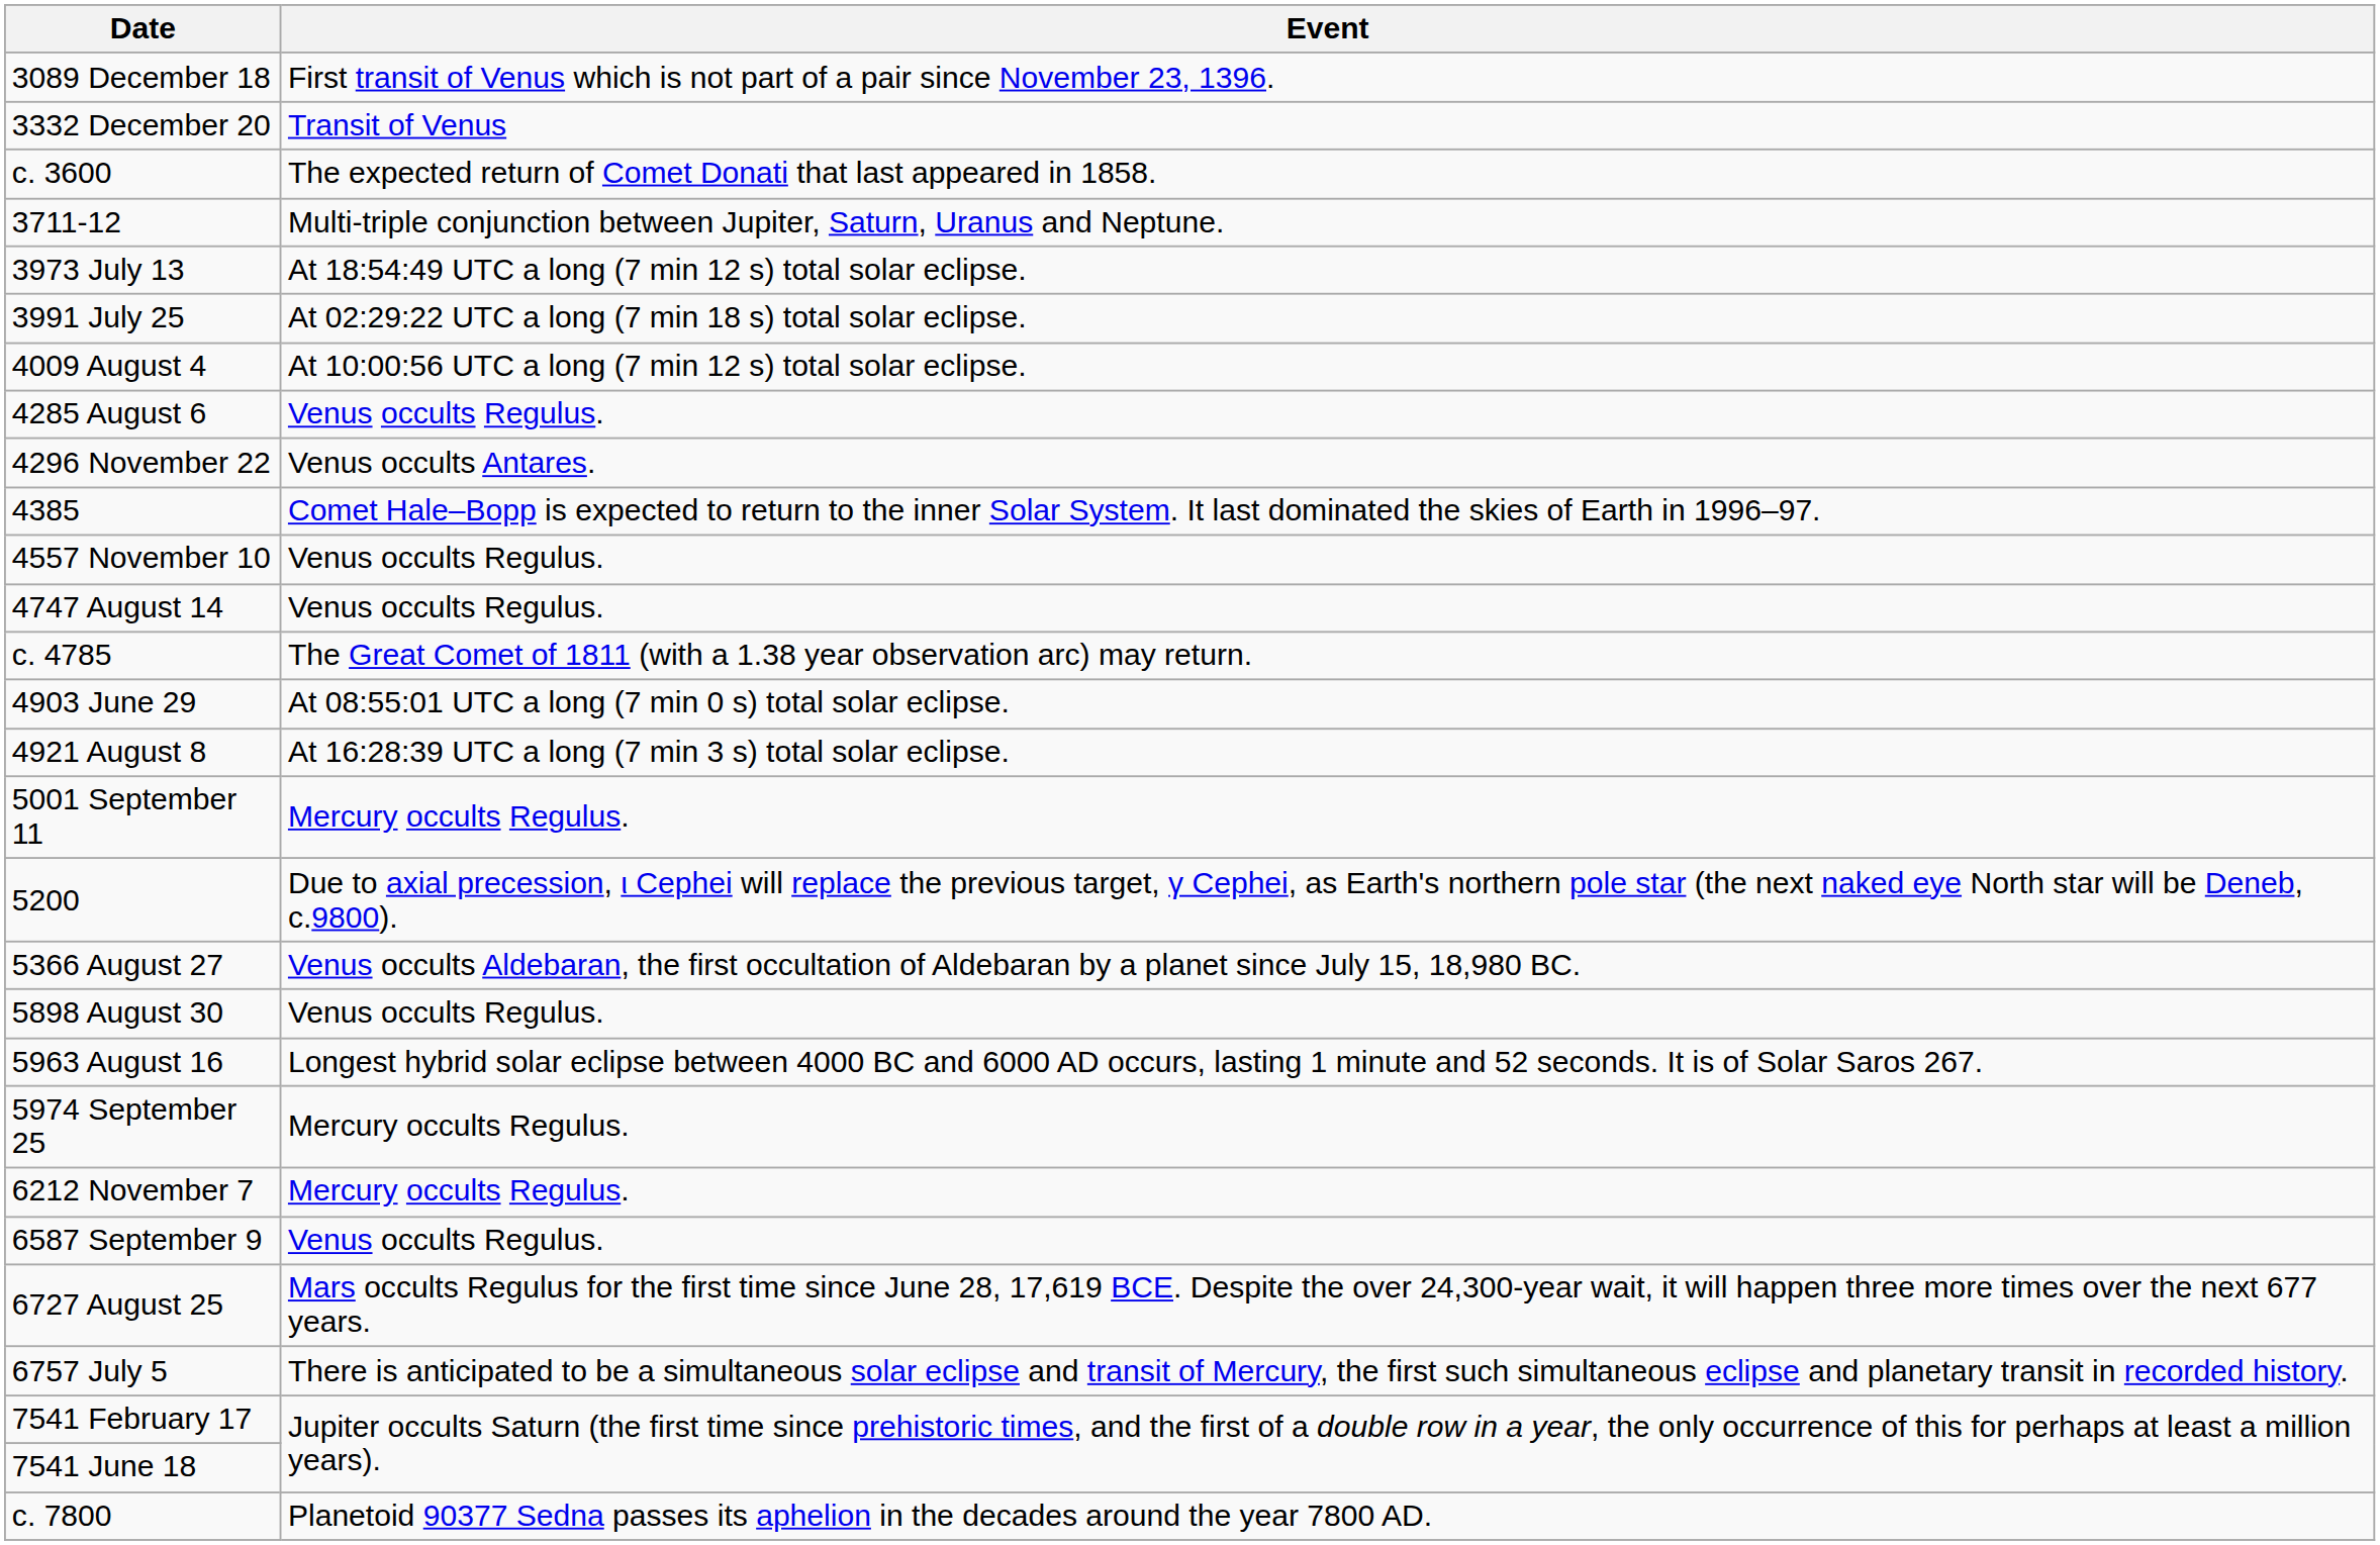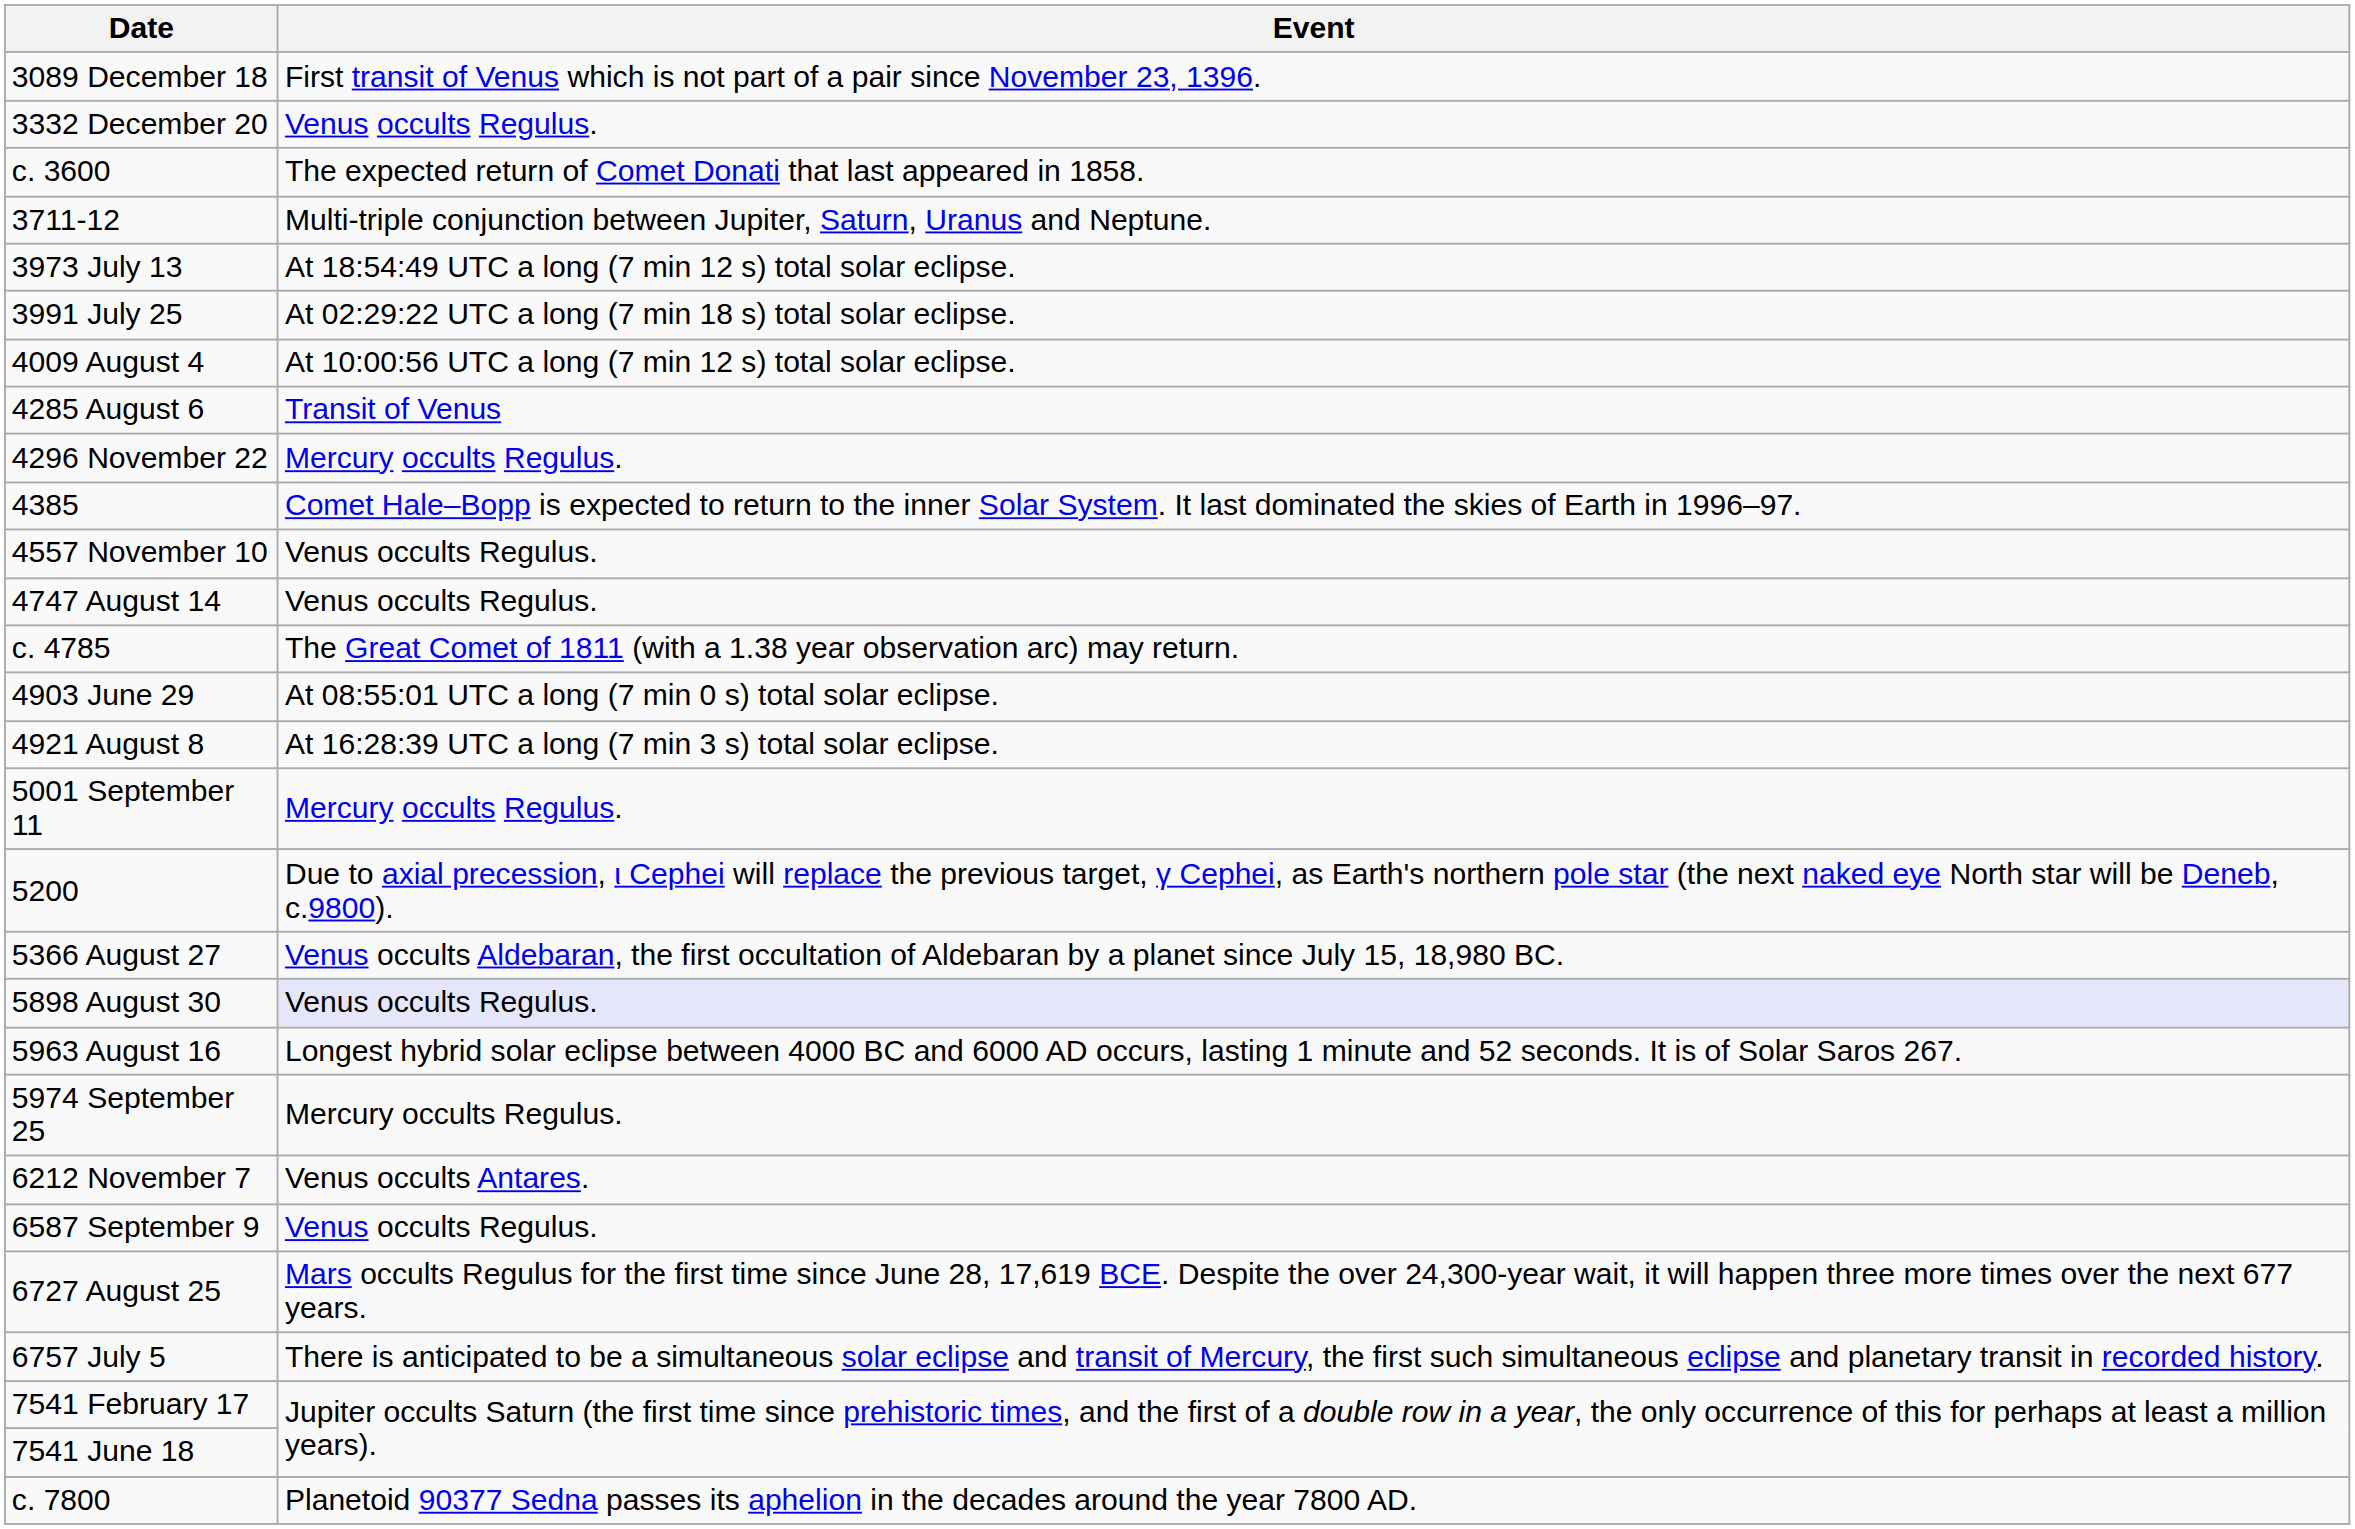 <table class="wikitable">
 <tr>
 <th>Date</th>
 <th>Event</th>
 </tr>
 <tr>
 <td>3089 December 18</td>
 <td>First <a href='#'>transit of Venus</a> which is not part of a pair since <a href='#'>November 23, 1396</a>.</td>
 </tr>
 <tr>
 <td>3332 December 20</td>
-<td><a href='#'>Transit of Venus</a></td>
+<td><a href='#'>Venus</a> <a href='#'>occults</a> <a href='#'>Regulus</a>.</td>
 </tr>
 <tr>
 <td>c. 3600</td>
 <td>The expected return of <a href='#'>Comet Donati</a> that last appeared in 1858.</td>
 </tr>
 <tr>
 <td>3711-12</td>
 <td>Multi-triple conjunction between Jupiter, <a href='#'>Saturn</a>, <a href='#'>Uranus</a> and Neptune.</td>
 </tr>
 <tr>
 <td>3973 July 13</td>
 <td>At 18:54:49 UTC a long (7 min 12 s) total solar eclipse.</td>
 </tr>
 <tr>
 <td>3991 July 25</td>
 <td>At 02:29:22 UTC a long (7 min 18 s) total solar eclipse.</td>
 </tr>
 <tr>
 <td>4009 August 4</td>
 <td>At 10:00:56 UTC a long (7 min 12 s) total solar eclipse.</td>
 </tr>
 <tr>
 <td>4285 August 6</td>
-<td><a href='#'>Venus</a> <a href='#'>occults</a> <a href='#'>Regulus</a>.</td>
+<td><a href='#'>Transit of Venus</a></td>
 </tr>
 <tr>
 <td>4296 November 22</td>
-<td>Venus occults <a href='#'>Antares</a>.</td>
+<td><a href='#'>Mercury</a> <a href='#'>occults</a> <a href='#'>Regulus</a>.</td>
 </tr>
 <tr>
 <td>4385</td>
 <td><a href='#'>Comet Hale–Bopp</a> is expected to return to the inner <a href='#'>Solar System</a>. It last dominated the skies of Earth in 1996–97.</td>
 </tr>
 <tr>
 <td>4557 November 10</td>
 <td>Venus occults Regulus.</td>
 </tr>
 <tr>
 <td>4747 August 14</td>
 <td>Venus occults Regulus.</td>
 </tr>
 <tr>
 <td>c. 4785</td>
 <td>The <a href='#'>Great Comet of 1811</a> (with a 1.38 year observation arc) may return.</td>
 </tr>
 <tr>
 <td>4903 June 29</td>
 <td>At 08:55:01 UTC a long (7 min 0 s) total solar eclipse.</td>
 </tr>
 <tr>
 <td>4921 August 8</td>
 <td>At 16:28:39 UTC a long (7 min 3 s) total solar eclipse.</td>
 </tr>
 <tr>
 <td>5001 September 11</td>
 <td><a href='#'>Mercury</a> <a href='#'>occults</a> <a href='#'>Regulus</a>.</td>
 </tr>
 <tr>
 <td> 5200</td>
 <td>Due to <a href='#'>axial precession</a>, <a href='#'>ι Cephei</a> will <a href='#'>replace</a> the previous target, <a href='#'>γ Cephei</a>, as Earth's northern <a href='#'>pole star</a> (the next <a href='#'>naked eye</a> North star will be <a href='#'>Deneb</a>, c.<a href='#'>9800</a>).</td>
 </tr>
 <tr>
 <td>5366 August 27</td>
 <td><a href='#'>Venus</a> occults <a href='#'>Aldebaran</a>, the first occultation of Aldebaran by a planet since July 15, 18,980 BC.</td>
 </tr>
 <tr>
 <td>5898 August 30</td>
-<td>Venus occults Regulus.</td>
+<td style="background: lavender;">Venus occults Regulus.</td>
 </tr>
 <tr>
 <td>5963 August 16</td>
 <td>Longest hybrid solar eclipse between 4000 BC and 6000 AD occurs, lasting 1 minute and 52 seconds. It is of Solar Saros 267.</td>
 </tr>
 <tr>
 <td>5974 September 25</td>
 <td>Mercury occults Regulus.</td>
 </tr>
 <tr>
 <td>6212 November 7</td>
-<td><a href='#'>Mercury</a> <a href='#'>occults</a> <a href='#'>Regulus</a>.</td>
+<td>Venus occults <a href='#'>Antares</a>.</td>
 </tr>
 <tr>
 <td>6587 September 9</td>
 <td><a href='#'>Venus</a> occults Regulus.</td>
 </tr>
 <tr>
 <td>6727 August 25</td>
 <td><a href='#'>Mars</a> occults Regulus for the first time since June 28, 17,619 <a href='#'>BCE</a>. Despite the over 24,300-year wait, it will happen three more times over the next 677 years.</td>
 </tr>
 <tr>
 <td>6757 July 5</td>
 <td>There is anticipated to be a simultaneous <a href='#'>solar eclipse</a> and <a href='#'>transit of Mercury</a>, the first such simultaneous <a href='#'>eclipse</a> and planetary transit in <a href='#'>recorded history</a>.</td>
 </tr>
 <tr>
 <td>7541 February 17</td>
 <td rowspan=2>Jupiter occults Saturn (the first time since <a href='#'>prehistoric times</a>, and the first of a <em>double row in a year</em>, the only occurrence of this for perhaps at least a million years).</td>
 </tr>
 <tr>
 <td>7541 June 18</td>
 </tr>
 <tr>
 <td>c. 7800</td>
 <td>Planetoid <a href='#'>90377 Sedna</a> passes its <a href='#'>aphelion</a> in the decades around the year 7800 AD.</td>
 </tr>
 </table>
